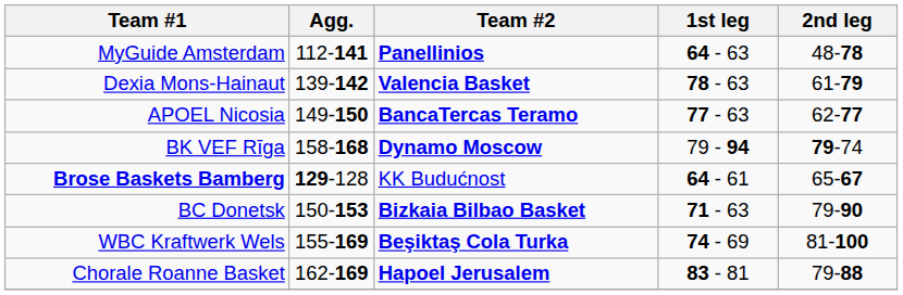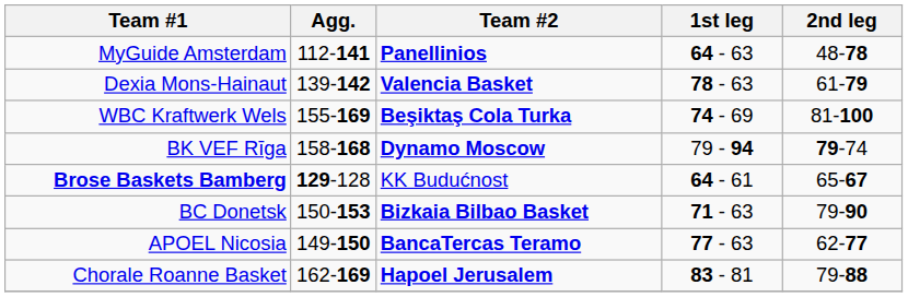 <table class=wikitable style="text-align:center">
 <tr>
 <th width=220>Team #1</th>
 <th width=60>Agg.</th>
 <th width=220>Team #2</th>
 <th width=88>1st leg</th>
 <th width=88>2nd leg</th>
 </tr>
 <tr>
 <td align=right><a href='#'>MyGuide Amsterdam</a> </td>
 <td>112-<strong>141</strong></td>
 <td align=left> <strong><a href='#'>Panellinios</a></strong></td>
 <td><strong>64</strong> - 63</td>
 <td>48-<strong>78</strong></td>
 </tr>
 <tr>
 <td align=right><a href='#'>Dexia Mons-Hainaut</a> </td>
 <td>139-<strong>142</strong></td>
 <td align=left> <strong><a href='#'>Valencia Basket</a></strong></td>
 <td><strong>78</strong> - 63</td>
 <td>61-<strong>79</strong></td>
 </tr>
 <tr>
-<td align=right><a href='#'>APOEL Nicosia</a> </td>
-<td>149-<strong>150</strong></td>
-<td align=left> <strong><a href='#'>BancaTercas Teramo</a></strong></td>
-<td><strong>77</strong> - 63</td>
-<td>62-<strong>77</strong></td>
+<td align=right><a href='#'>WBC Kraftwerk Wels</a> </td>
+<td>155-<strong>169</strong></td>
+<td align=left> <strong><a href='#'>Beşiktaş Cola Turka</a></strong></td>
+<td><strong>74</strong> - 69</td>
+<td>81-<strong>100</strong></td>
 </tr>
 <tr>
 <td align=right><a href='#'>BK VEF Rīga</a> </td>
 <td>158-<strong>168</strong></td>
 <td align=left> <strong><a href='#'>Dynamo Moscow</a></strong></td>
 <td>79 - <strong>94</strong></td>
 <td><strong>79</strong>-74</td>
 </tr>
 <tr>
 <td align=right><strong><a href='#'>Brose Baskets Bamberg</a></strong>  </td>
 <td><strong>129</strong>-128</td>
 <td align=left> <a href='#'>KK Budućnost</a></td>
 <td><strong>64</strong> - 61</td>
 <td>65-<strong>67</strong></td>
 </tr>
 <tr>
 <td align=right><a href='#'>BC Donetsk</a>  </td>
 <td>150-<strong>153</strong></td>
 <td align=left> <strong><a href='#'>Bizkaia Bilbao Basket</a></strong></td>
 <td><strong>71</strong> - 63</td>
 <td>79-<strong>90</strong></td>
 </tr>
 <tr>
-<td align=right><a href='#'>WBC Kraftwerk Wels</a> </td>
-<td>155-<strong>169</strong></td>
-<td align=left> <strong><a href='#'>Beşiktaş Cola Turka</a></strong></td>
-<td><strong>74</strong> - 69</td>
-<td>81-<strong>100</strong></td>
+<td align=right><a href='#'>APOEL Nicosia</a> </td>
+<td>149-<strong>150</strong></td>
+<td align=left> <strong><a href='#'>BancaTercas Teramo</a></strong></td>
+<td><strong>77</strong> - 63</td>
+<td>62-<strong>77</strong></td>
 </tr>
 <tr>
 <td align=right><a href='#'>Chorale Roanne Basket</a> </td>
 <td>162-<strong>169</strong></td>
 <td align=left> <strong><a href='#'>Hapoel Jerusalem</a></strong></td>
 <td><strong>83</strong> - 81</td>
 <td>79-<strong>88</strong></td>
 </tr>
 <tr>
 </tr>
 </table>
